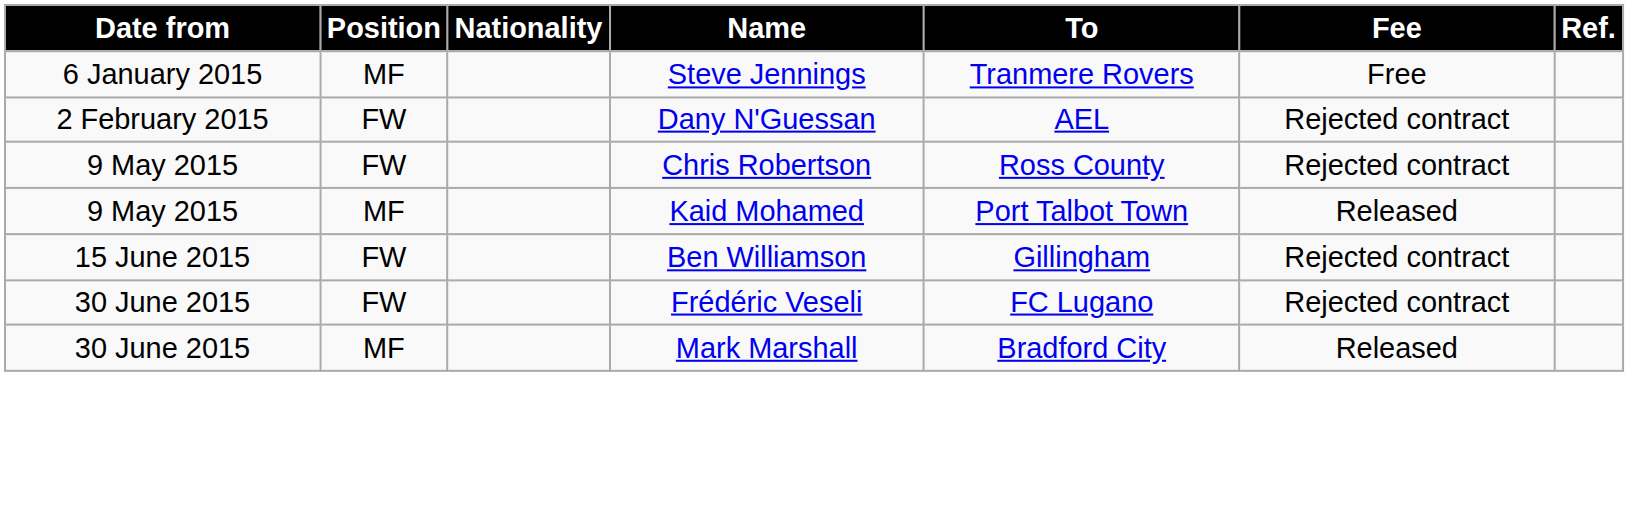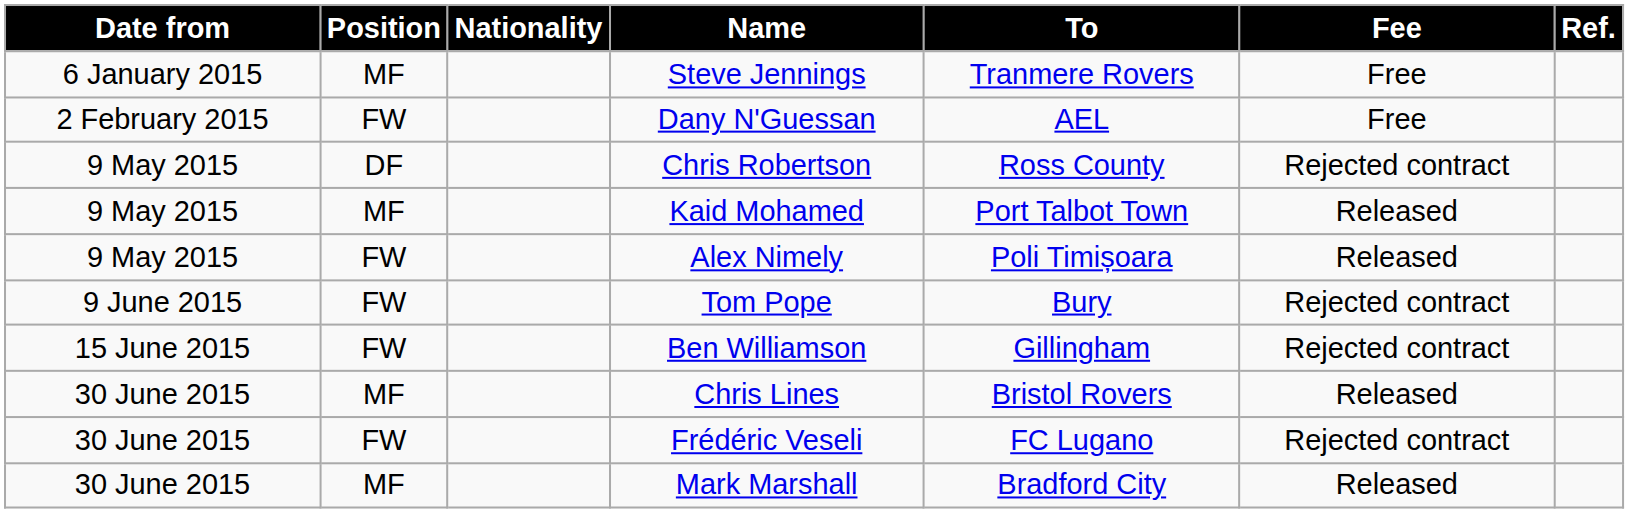 <table class="wikitable" style="text-align:center; font-size:90%; ">
 <tr>
 <th style="background:#000000; color:#FFFFFF; width:150px;">Date from</th>
 <th style="background:#000000; color:#FFFFFF; width:50px;">Position</th>
 <th style="background:#000000; color:#FFFFFF; width:50px;">Nationality</th>
 <th style="background:#000000; color:#FFFFFF; width:150px;">Name</th>
 <th style="background:#000000; color:#FFFFFF; width:150px;">To</th>
 <th style="background:#000000; color:#FFFFFF; width:150px;">Fee</th>
 <th style="background:#000000; color:#FFFFFF; width:25px;">Ref.</th>
 </tr>
 <tr>
 <td>6 January 2015</td>
 <td>MF</td>
 <td></td>
 <td><a href='#'>Steve Jennings</a></td>
 <td><a href='#'>Tranmere Rovers</a></td>
 <td>Free</td>
 <td></td>
 </tr>
 <tr>
 <td>2 February 2015</td>
 <td>FW</td>
 <td></td>
 <td><a href='#'>Dany N'Guessan</a></td>
 <td> <a href='#'>AEL</a></td>
-<td>Rejected contract</td>
+<td>Free</td>
 <td></td>
 </tr>
 <tr>
 <td>9 May 2015</td>
-<td>FW</td>
+<td>DF</td>
 <td></td>
 <td><a href='#'>Chris Robertson</a></td>
 <td> <a href='#'>Ross County</a></td>
 <td>Rejected contract</td>
 <td></td>
 </tr>
 <tr>
 <td>9 May 2015</td>
 <td>MF</td>
 <td></td>
 <td><a href='#'>Kaid Mohamed</a></td>
 <td> <a href='#'>Port Talbot Town</a></td>
 <td>Released</td>
 <td></td>
 </tr>
 <tr>
+<td>9 May 2015</td>
+<td>FW</td>
+<td></td>
+<td><a href='#'>Alex Nimely</a></td>
+<td> <a href='#'>Poli Timișoara</a></td>
+<td>Released</td>
+<td></td>
+</tr>
+<tr>
+<td>9 June 2015</td>
+<td>FW</td>
+<td></td>
+<td><a href='#'>Tom Pope</a></td>
+<td><a href='#'>Bury</a></td>
+<td>Rejected contract</td>
+<td></td>
+</tr>
+<tr>
 <td>15 June 2015</td>
 <td>FW</td>
 <td></td>
 <td><a href='#'>Ben Williamson</a></td>
 <td><a href='#'>Gillingham</a></td>
 <td>Rejected contract</td>
+<td></td>
+</tr>
+<tr>
+<td>30 June 2015</td>
+<td>MF</td>
+<td></td>
+<td><a href='#'>Chris Lines</a></td>
+<td><a href='#'>Bristol Rovers</a></td>
+<td>Released</td>
 <td></td>
 </tr>
 <tr>
 <td>30 June 2015</td>
 <td>FW</td>
 <td></td>
 <td><a href='#'>Frédéric Veseli</a></td>
 <td> <a href='#'>FC Lugano</a></td>
 <td>Rejected contract</td>
 <td></td>
 </tr>
 <tr>
 <td>30 June 2015</td>
 <td>MF</td>
 <td></td>
 <td><a href='#'>Mark Marshall</a></td>
 <td><a href='#'>Bradford City</a></td>
 <td>Released</td>
 <td></td>
 </tr>
 </table>
